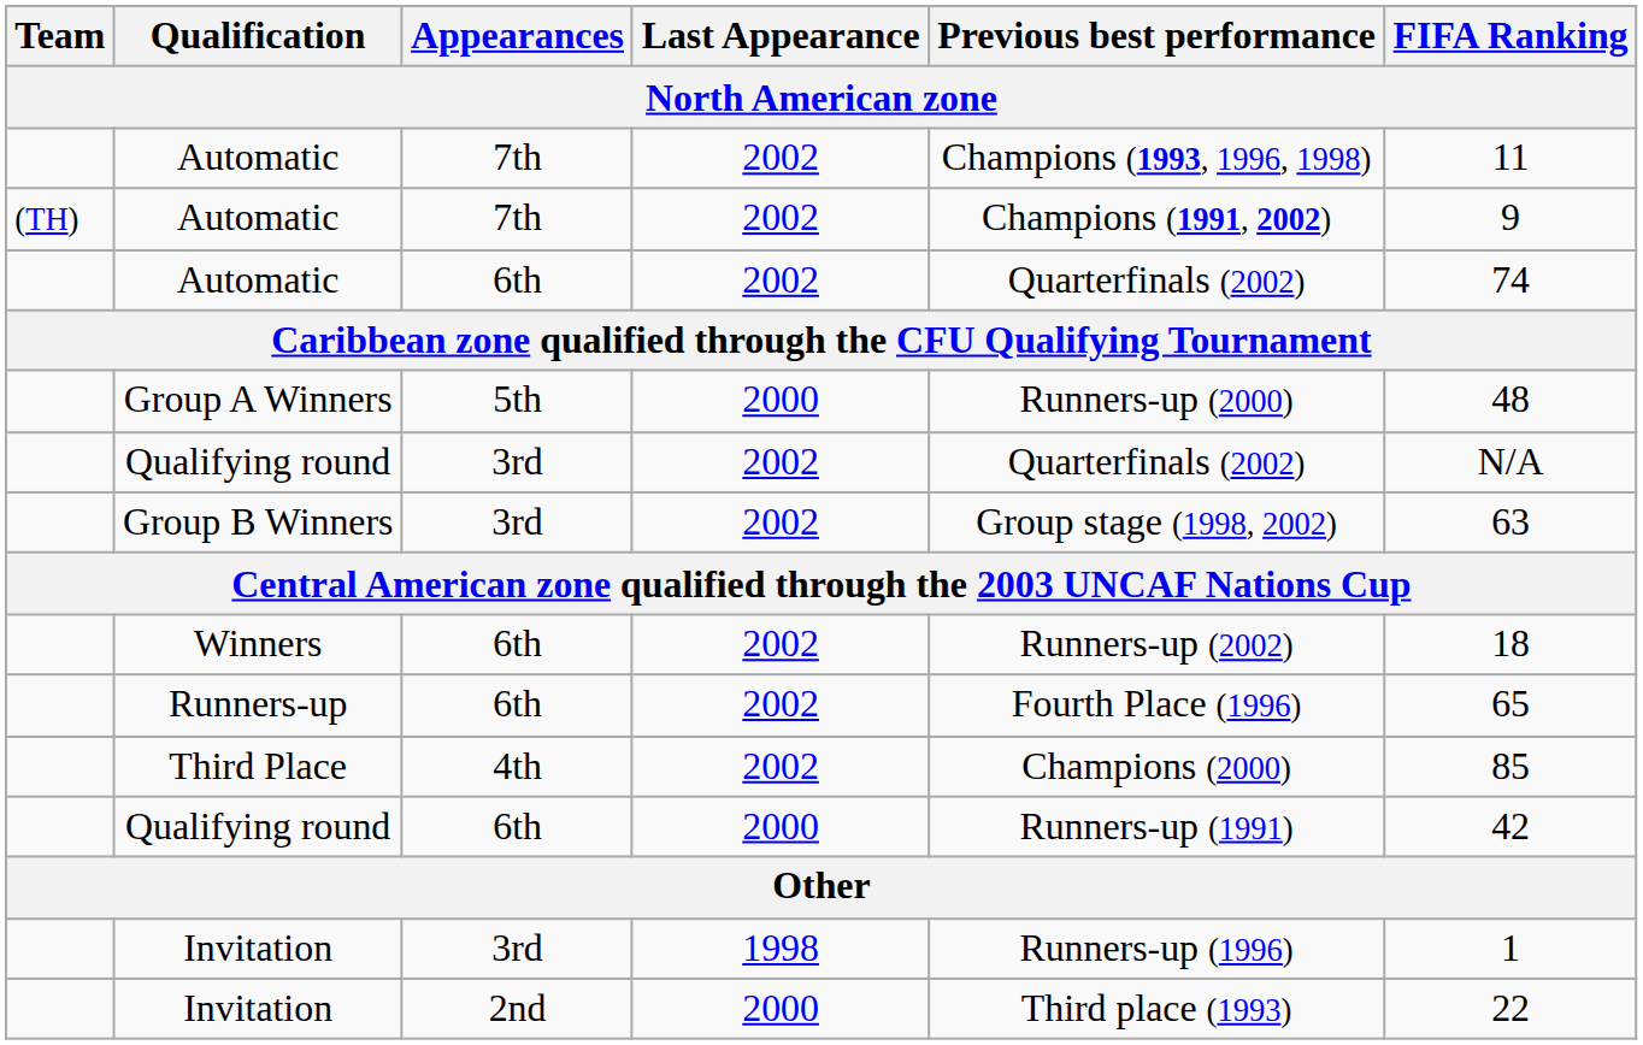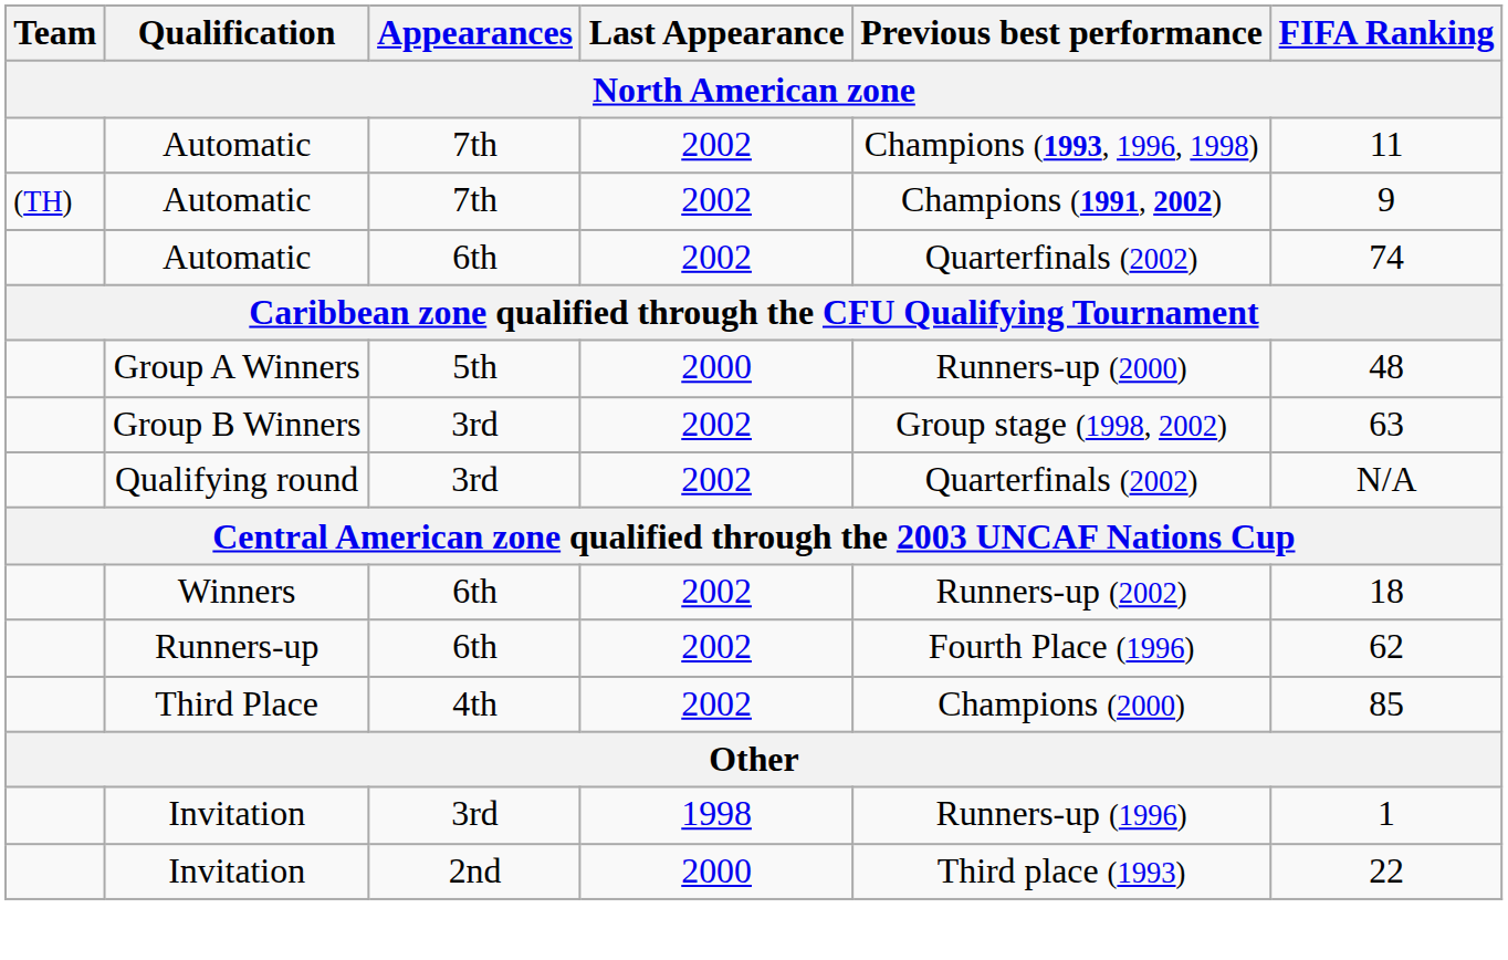 <table class="wikitable">
 <tr>
 <th>Team</th>
 <th>Qualification</th>
 <th><a href='#'>Appearances</a></th>
 <th>Last Appearance</th>
 <th>Previous best performance</th>
 <th><a href='#'>FIFA Ranking</a></th>
 </tr>
 <tr>
 <th colspan=6><a href='#'>North American zone</a></th>
 </tr>
 <tr>
 <td align=left></td>
 <td align=center>Automatic</td>
 <td align=center>7th</td>
 <td align=center><a href='#'>2002</a></td>
 <td align=center>Champions <small>(<strong><a href='#'>1993</a></strong>, <a href='#'>1996</a>, <a href='#'>1998</a>)</small></td>
 <td align=center>11</td>
 </tr>
 <tr>
 <td align=left> <small>(<a href='#'>TH</a>)</small></td>
 <td align=center>Automatic</td>
 <td align=center>7th</td>
 <td align=center><a href='#'>2002</a></td>
 <td align=center>Champions <small>(<strong><a href='#'>1991</a></strong>, <strong><a href='#'>2002</a></strong>)</small></td>
 <td align=center>9</td>
 </tr>
 <tr>
 <td align=left></td>
 <td align=center>Automatic</td>
 <td align=center>6th</td>
 <td align=center><a href='#'>2002</a></td>
 <td align=center>Quarterfinals <small>(<a href='#'>2002</a>)</small></td>
 <td align=center>74</td>
 </tr>
 <tr>
 <th colspan=6><a href='#'>Caribbean zone</a> qualified through the <a href='#'>CFU Qualifying Tournament</a></th>
 </tr>
 <tr>
 <td align=left></td>
 <td align=center>Group A Winners</td>
 <td align=center>5th</td>
 <td align=center><a href='#'>2000</a></td>
 <td align=center>Runners-up <small>(<a href='#'>2000</a>)</small></td>
 <td align=center>48</td>
 </tr>
 <tr>
 <td align=left></td>
+<td align=center>Group B Winners</td>
+<td align=center>3rd</td>
+<td align=center><a href='#'>2002</a></td>
+<td align=center>Group stage <small>(<a href='#'>1998</a>, <a href='#'>2002</a>)</small></td>
+<td align=center>63</td>
+</tr>
+<tr>
+<td align=left></td>
 <td align=center>Qualifying round</td>
 <td align=center>3rd</td>
 <td align=center><a href='#'>2002</a></td>
 <td align=center>Quarterfinals <small>(<a href='#'>2002</a>)</small></td>
 <td align=center>N/A</td>
-</tr>
-<tr>
-<td align=left></td>
-<td align=center>Group B Winners</td>
-<td align=center>3rd</td>
-<td align=center><a href='#'>2002</a></td>
-<td align=center>Group stage <small>(<a href='#'>1998</a>, <a href='#'>2002</a>)</small></td>
-<td align=center>63</td>
 </tr>
 <tr>
 <th colspan=6><a href='#'>Central American zone</a> qualified through the <a href='#'>2003 UNCAF Nations Cup</a></th>
 </tr>
 <tr>
 <td align=left></td>
 <td align=center>Winners</td>
 <td align=center>6th</td>
 <td align=center><a href='#'>2002</a></td>
 <td align=center>Runners-up <small>(<a href='#'>2002</a>)</small></td>
 <td align=center>18</td>
 </tr>
 <tr>
 <td align=left></td>
 <td align=center>Runners-up</td>
 <td align=center>6th</td>
 <td align=center><a href='#'>2002</a></td>
 <td align=center>Fourth Place <small>(<a href='#'>1996</a>)</small></td>
-<td align=center>65</td>
+<td align=center>62</td>
 </tr>
 <tr>
 <td align=left></td>
 <td align=center>Third Place</td>
 <td align=center>4th</td>
 <td align=center><a href='#'>2002</a></td>
 <td align=center>Champions <small>(<a href='#'>2000</a>)</small></td>
 <td align=center>85</td>
-</tr>
-<tr>
-<td align=left></td>
-<td align=center>Qualifying round</td>
-<td align=center>6th</td>
-<td align=center><a href='#'>2000</a></td>
-<td align=center>Runners-up <small>(<a href='#'>1991</a>)</small></td>
-<td align=center>42</td>
 </tr>
 <tr>
 <th colspan=6>Other</th>
 </tr>
 <tr>
 <td align=left></td>
 <td align=center>Invitation</td>
 <td align=center>3rd</td>
 <td align=center><a href='#'>1998</a></td>
 <td align=center>Runners-up <small>(<a href='#'>1996</a>)</small></td>
 <td align=center>1</td>
 </tr>
 <tr>
 <td align=left></td>
 <td align=center>Invitation</td>
 <td align=center>2nd</td>
 <td align=center><a href='#'>2000</a></td>
 <td align=center>Third place <small>(<a href='#'>1993</a>)</small></td>
 <td align=center>22</td>
 </tr>
 </table>
